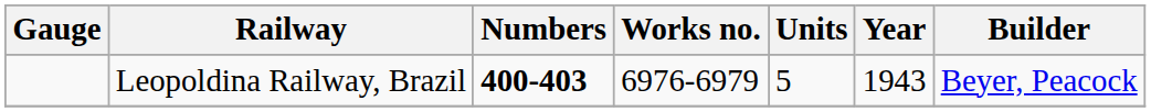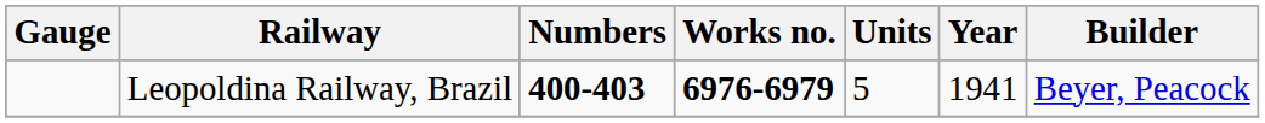 <table class="wikitable" style="margin:0.5em auto; font-size:100%;">
 <tr>
 <th>Gauge</th>
 <th>Railway</th>
 <th>Numbers</th>
 <th>Works no.</th>
 <th>Units</th>
 <th>Year</th>
 <th>Builder</th>
 </tr>
 <tr>
 <td></td>
 <td>Leopoldina Railway, Brazil</td>
 <td><strong>400-403</strong></td>
-<td>6976-6979</td>
+<td><strong>6976-6979</strong></td>
 <td>5</td>
-<td>1943</td>
+<td>1941</td>
 <td><a href='#'>Beyer, Peacock</a></td>
 </tr>
 <tr>
 </tr>
 </table>
